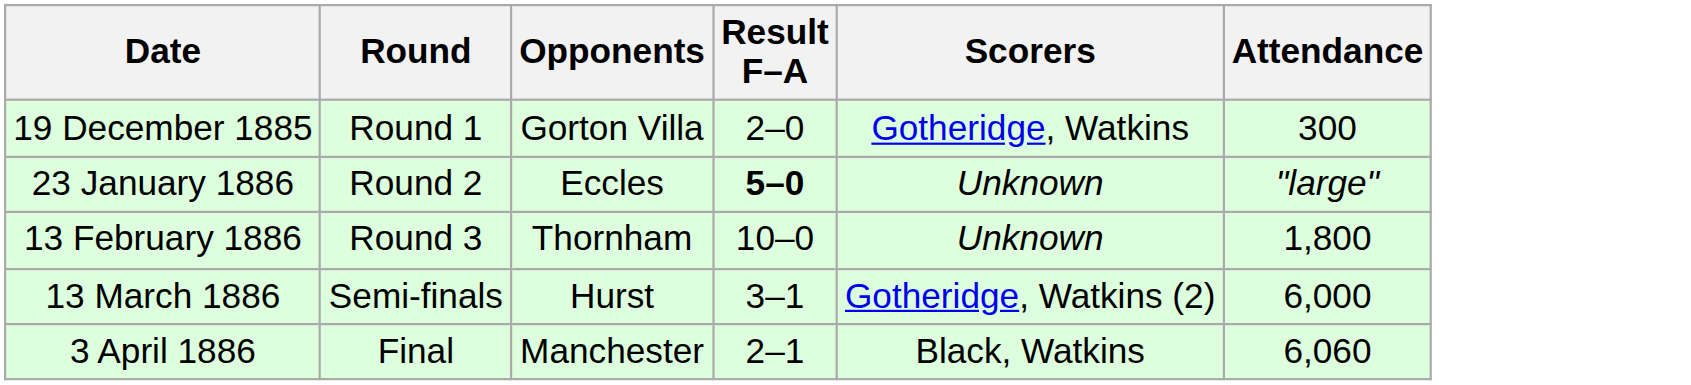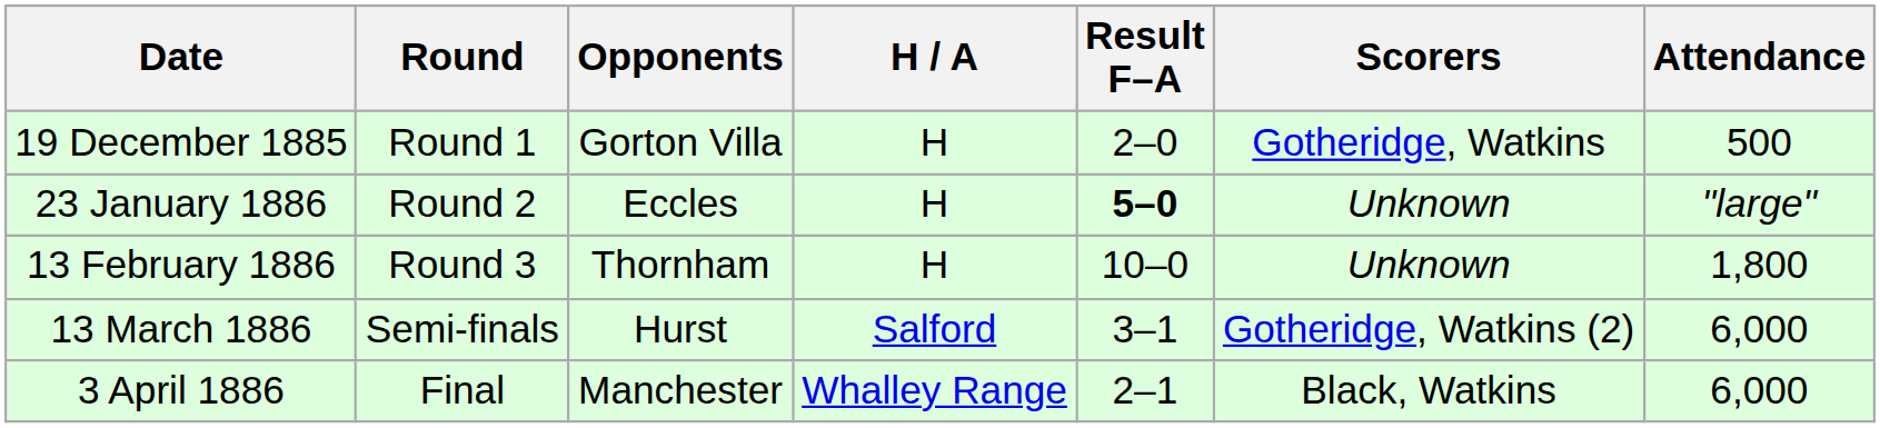 <table class="wikitable" style="text-align:center">
 <tr>
 <th>Date</th>
 <th>Round</th>
 <th>Opponents</th>
+<th>H / A</th>
 <th>Result<br>F–A</th>
 <th>Scorers</th>
 <th>Attendance</th>
 </tr>
 <tr bgcolor="#ddffdd">
 <td>19 December 1885</td>
 <td>Round 1</td>
 <td>Gorton Villa</td>
+<td>H</td>
 <td>2–0</td>
 <td><a href='#'>Gotheridge</a>, Watkins</td>
-<td>300</td>
+<td>500</td>
 </tr>
 <tr bgcolor="#ddffdd">
 <td>23 January 1886</td>
 <td>Round 2</td>
 <td>Eccles</td>
+<td>H</td>
 <td><strong>5–0</strong></td>
 <td><em>Unknown</em></td>
 <td><em>"large"</em></td>
 </tr>
 <tr bgcolor="#ddffdd">
 <td>13 February 1886</td>
 <td>Round 3</td>
 <td>Thornham</td>
+<td>H</td>
 <td>10–0</td>
 <td><em>Unknown</em></td>
 <td>1,800</td>
 </tr>
 <tr bgcolor="#ddffdd">
 <td>13 March 1886</td>
 <td>Semi-finals</td>
 <td>Hurst</td>
+<td><a href='#'>Salford</a></td>
 <td>3–1</td>
 <td><a href='#'>Gotheridge</a>, Watkins (2)</td>
 <td>6,000</td>
 </tr>
 <tr bgcolor="#ddffdd">
 <td>3 April 1886</td>
 <td>Final</td>
 <td>Manchester</td>
+<td><a href='#'>Whalley Range</a></td>
 <td>2–1</td>
 <td>Black, Watkins</td>
-<td>6,060</td>
+<td>6,000</td>
 </tr>
 </table>
